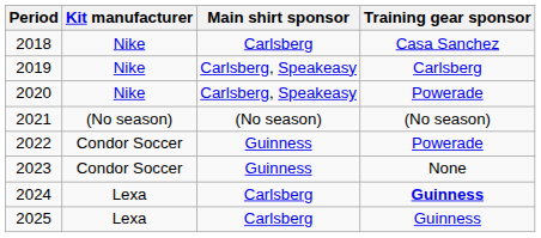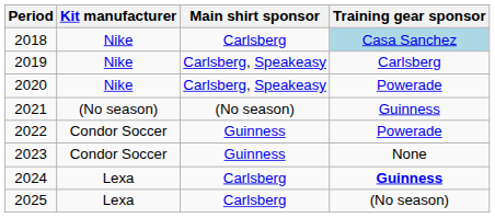 <table class="wikitable" style="text-align: center">
 <tr>
 <th>Period</th>
 <th><a href='#'>Kit</a> manufacturer</th>
 <th>Main shirt sponsor</th>
 <th>Training gear sponsor</th>
 </tr>
 <tr>
 <td>2018</td>
 <td><a href='#'>Nike</a></td>
 <td><a href='#'>Carlsberg</a></td>
-<td><a href='#'>Casa Sanchez</a></td>
+<td style="background: lightblue;"><a href='#'>Casa Sanchez</a></td>
 </tr>
 <tr>
 <td>2019</td>
 <td><a href='#'>Nike</a></td>
 <td><a href='#'>Carlsberg</a>, <a href='#'>Speakeasy</a></td>
 <td><a href='#'>Carlsberg</a></td>
 </tr>
 <tr>
 <td>2020</td>
 <td><a href='#'>Nike</a></td>
 <td><a href='#'>Carlsberg</a>, <a href='#'>Speakeasy</a></td>
 <td><a href='#'>Powerade</a></td>
 </tr>
 <tr>
 <td>2021</td>
 <td>(No season)</td>
 <td>(No season)</td>
-<td>(No season)</td>
+<td><a href='#'>Guinness</a></td>
 </tr>
 <tr>
 <td>2022</td>
 <td>Condor Soccer</td>
 <td><a href='#'>Guinness</a></td>
 <td><a href='#'>Powerade</a></td>
 </tr>
 <tr>
 <td>2023</td>
 <td>Condor Soccer</td>
 <td><a href='#'>Guinness</a></td>
 <td>None</td>
 </tr>
 <tr>
 <td>2024</td>
 <td>Lexa</td>
 <td><a href='#'>Carlsberg</a></td>
 <td><strong><a href='#'>Guinness</a></strong></td>
 </tr>
 <tr>
 <td>2025</td>
 <td>Lexa</td>
 <td><a href='#'>Carlsberg</a></td>
-<td><a href='#'>Guinness</a></td>
+<td>(No season)</td>
 </tr>
 </table>
